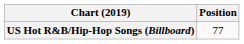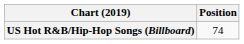 <table class="wikitable plainrowheaders" style="text-align:center">
 <tr>
 <th scope="col">Chart (2019)</th>
 <th scope="col">Position</th>
 </tr>
 <tr>
 <th scope="row">US Hot R&B/Hip-Hop Songs (<em>Billboard</em>)</th>
-<td>77</td>
+<td>74</td>
 </tr>
 </table>
